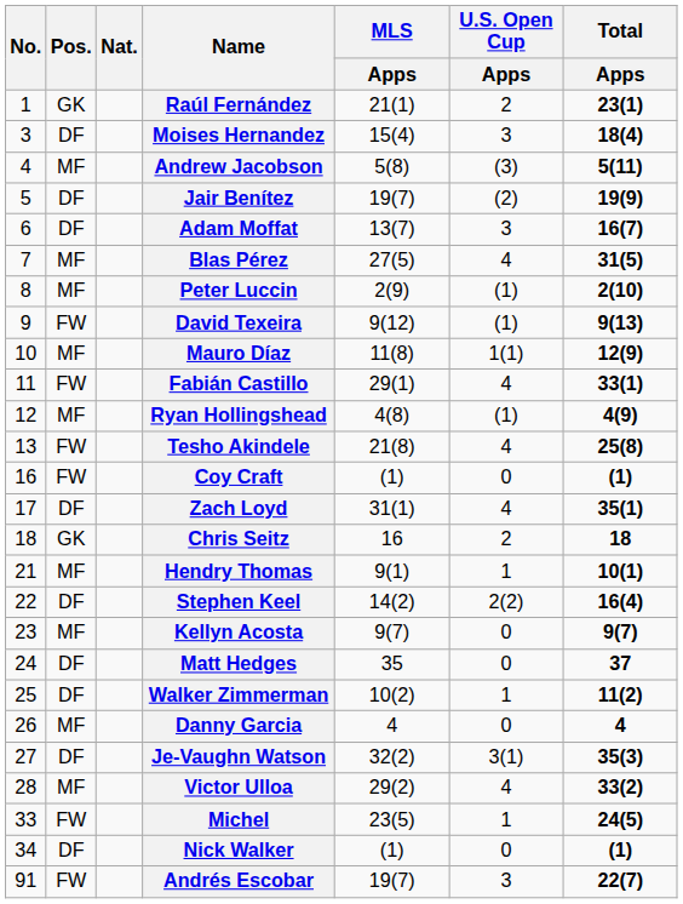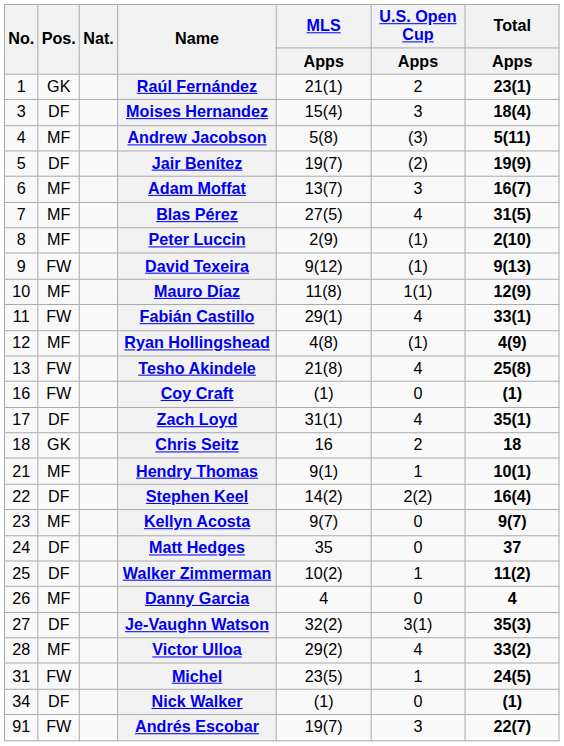 <table class="wikitable sortable" style="text-align:center">
 <tr>
 <th rowspan=2>No.</th>
 <th rowspan=2>Pos.</th>
 <th rowspan=2>Nat.</th>
 <th rowspan=2 style="width:150px;">Name</th>
 <th colspan=1 style="width:86px;"><a href='#'>MLS</a></th>
 <th colspan=1 style="width:86px;"><a href='#'>U.S. Open Cup</a></th>
 <th colspan=1 style="width:86px;">Total</th>
 </tr>
 <tr>
 <th>Apps</th>
 <th>Apps</th>
 <th>Apps</th>
 </tr>
 <tr>
 <td>1</td>
 <td>GK</td>
 <td></td>
 <th scope=row><a href='#'>Raúl Fernández</a></th>
 <td>21(1)</td>
 <td>2</td>
 <td><strong>23(1)</strong></td>
 </tr>
 <tr>
 <td>3</td>
 <td>DF</td>
 <td></td>
 <th scope=row><a href='#'>Moises Hernandez</a></th>
 <td>15(4)</td>
 <td>3</td>
 <td><strong>18(4)</strong></td>
 </tr>
 <tr>
 <td>4</td>
 <td>MF</td>
 <td></td>
 <th scope=row><a href='#'>Andrew Jacobson</a></th>
 <td>5(8)</td>
 <td>(3)</td>
 <td><strong>5(11)</strong></td>
 </tr>
 <tr>
 <td>5</td>
 <td>DF</td>
 <td></td>
 <th scope=row><a href='#'>Jair Benítez</a></th>
 <td>19(7)</td>
 <td>(2)</td>
 <td><strong>19(9)</strong></td>
 </tr>
 <tr>
 <td>6</td>
-<td>DF</td>
+<td>MF</td>
 <td></td>
 <th scope=row><a href='#'>Adam Moffat</a></th>
 <td>13(7)</td>
 <td>3</td>
 <td><strong>16(7)</strong></td>
 </tr>
 <tr>
 <td>7</td>
 <td>MF</td>
 <td></td>
 <th scope=row><a href='#'>Blas Pérez</a></th>
 <td>27(5)</td>
 <td>4</td>
 <td><strong>31(5)</strong></td>
 </tr>
 <tr>
 <td>8</td>
 <td>MF</td>
 <td></td>
 <th scope=row><a href='#'>Peter Luccin</a></th>
 <td>2(9)</td>
 <td>(1)</td>
 <td><strong>2(10)</strong></td>
 </tr>
 <tr>
 <td>9</td>
 <td>FW</td>
 <td></td>
 <th scope=row><a href='#'>David Texeira</a></th>
 <td>9(12)</td>
 <td>(1)</td>
 <td><strong>9(13)</strong></td>
 </tr>
 <tr>
 <td>10</td>
 <td>MF</td>
 <td></td>
 <th scope=row><a href='#'>Mauro Díaz</a></th>
 <td>11(8)</td>
 <td>1(1)</td>
 <td><strong>12(9)</strong></td>
 </tr>
 <tr>
 <td>11</td>
 <td>FW</td>
 <td></td>
 <th scope=row><a href='#'>Fabián Castillo</a></th>
 <td>29(1)</td>
 <td>4</td>
 <td><strong>33(1)</strong></td>
 </tr>
 <tr>
 <td>12</td>
 <td>MF</td>
 <td></td>
 <th scope=row><a href='#'>Ryan Hollingshead</a></th>
 <td>4(8)</td>
 <td>(1)</td>
 <td><strong>4(9)</strong></td>
 </tr>
 <tr>
 <td>13</td>
 <td>FW</td>
 <td></td>
 <th scope=row><a href='#'>Tesho Akindele</a></th>
 <td>21(8)</td>
 <td>4</td>
 <td><strong>25(8)</strong></td>
 </tr>
 <tr>
 <td>16</td>
 <td>FW</td>
 <td></td>
 <th scope=row><a href='#'>Coy Craft</a></th>
 <td>(1)</td>
 <td>0</td>
 <td><strong>(1)</strong></td>
 </tr>
 <tr>
 <td>17</td>
 <td>DF</td>
 <td></td>
 <th scope=row><a href='#'>Zach Loyd</a></th>
 <td>31(1)</td>
 <td>4</td>
 <td><strong>35(1)</strong></td>
 </tr>
 <tr>
 <td>18</td>
 <td>GK</td>
 <td></td>
 <th scope=row><a href='#'>Chris Seitz</a></th>
 <td>16</td>
 <td>2</td>
 <td><strong>18</strong></td>
 </tr>
 <tr>
 <td>21</td>
 <td>MF</td>
 <td></td>
 <th scope=row><a href='#'>Hendry Thomas</a></th>
 <td>9(1)</td>
 <td>1</td>
 <td><strong>10(1)</strong></td>
 </tr>
 <tr>
 <td>22</td>
 <td>DF</td>
 <td></td>
 <th scope=row><a href='#'>Stephen Keel</a></th>
 <td>14(2)</td>
 <td>2(2)</td>
 <td><strong>16(4)</strong></td>
 </tr>
 <tr>
 <td>23</td>
 <td>MF</td>
 <td></td>
 <th scope=row><a href='#'>Kellyn Acosta</a></th>
 <td>9(7)</td>
 <td>0</td>
 <td><strong>9(7)</strong></td>
 </tr>
 <tr>
 <td>24</td>
 <td>DF</td>
 <td></td>
 <th scope=row><a href='#'>Matt Hedges</a></th>
 <td>35</td>
 <td>0</td>
 <td><strong>37</strong></td>
 </tr>
 <tr>
 <td>25</td>
 <td>DF</td>
 <td></td>
 <th scope=row><a href='#'>Walker Zimmerman</a></th>
 <td>10(2)</td>
 <td>1</td>
 <td><strong>11(2)</strong></td>
 </tr>
 <tr>
 <td>26</td>
 <td>MF</td>
 <td></td>
 <th scope=row><a href='#'>Danny Garcia</a></th>
 <td>4</td>
 <td>0</td>
 <td><strong>4</strong></td>
 </tr>
 <tr>
 <td>27</td>
 <td>DF</td>
 <td></td>
 <th scope=row><a href='#'>Je-Vaughn Watson</a></th>
 <td>32(2)</td>
 <td>3(1)</td>
 <td><strong>35(3)</strong></td>
 </tr>
 <tr>
 <td>28</td>
 <td>MF</td>
 <td></td>
 <th scope=row><a href='#'>Victor Ulloa</a></th>
 <td>29(2)</td>
 <td>4</td>
 <td><strong>33(2)</strong></td>
 </tr>
 <tr>
-<td>33</td>
+<td>31</td>
 <td>FW</td>
 <td></td>
 <th scope=row><a href='#'>Michel</a></th>
 <td>23(5)</td>
 <td>1</td>
 <td><strong>24(5)</strong></td>
 </tr>
 <tr>
 <td>34</td>
 <td>DF</td>
 <td></td>
 <th scope=row><a href='#'>Nick Walker</a></th>
 <td>(1)</td>
 <td>0</td>
 <td><strong>(1)</strong></td>
 </tr>
 <tr>
 <td>91</td>
 <td>FW</td>
 <td></td>
 <th scope=row><a href='#'>Andrés Escobar</a></th>
 <td>19(7)</td>
 <td>3</td>
 <td><strong>22(7)</strong></td>
 </tr>
 </table>
